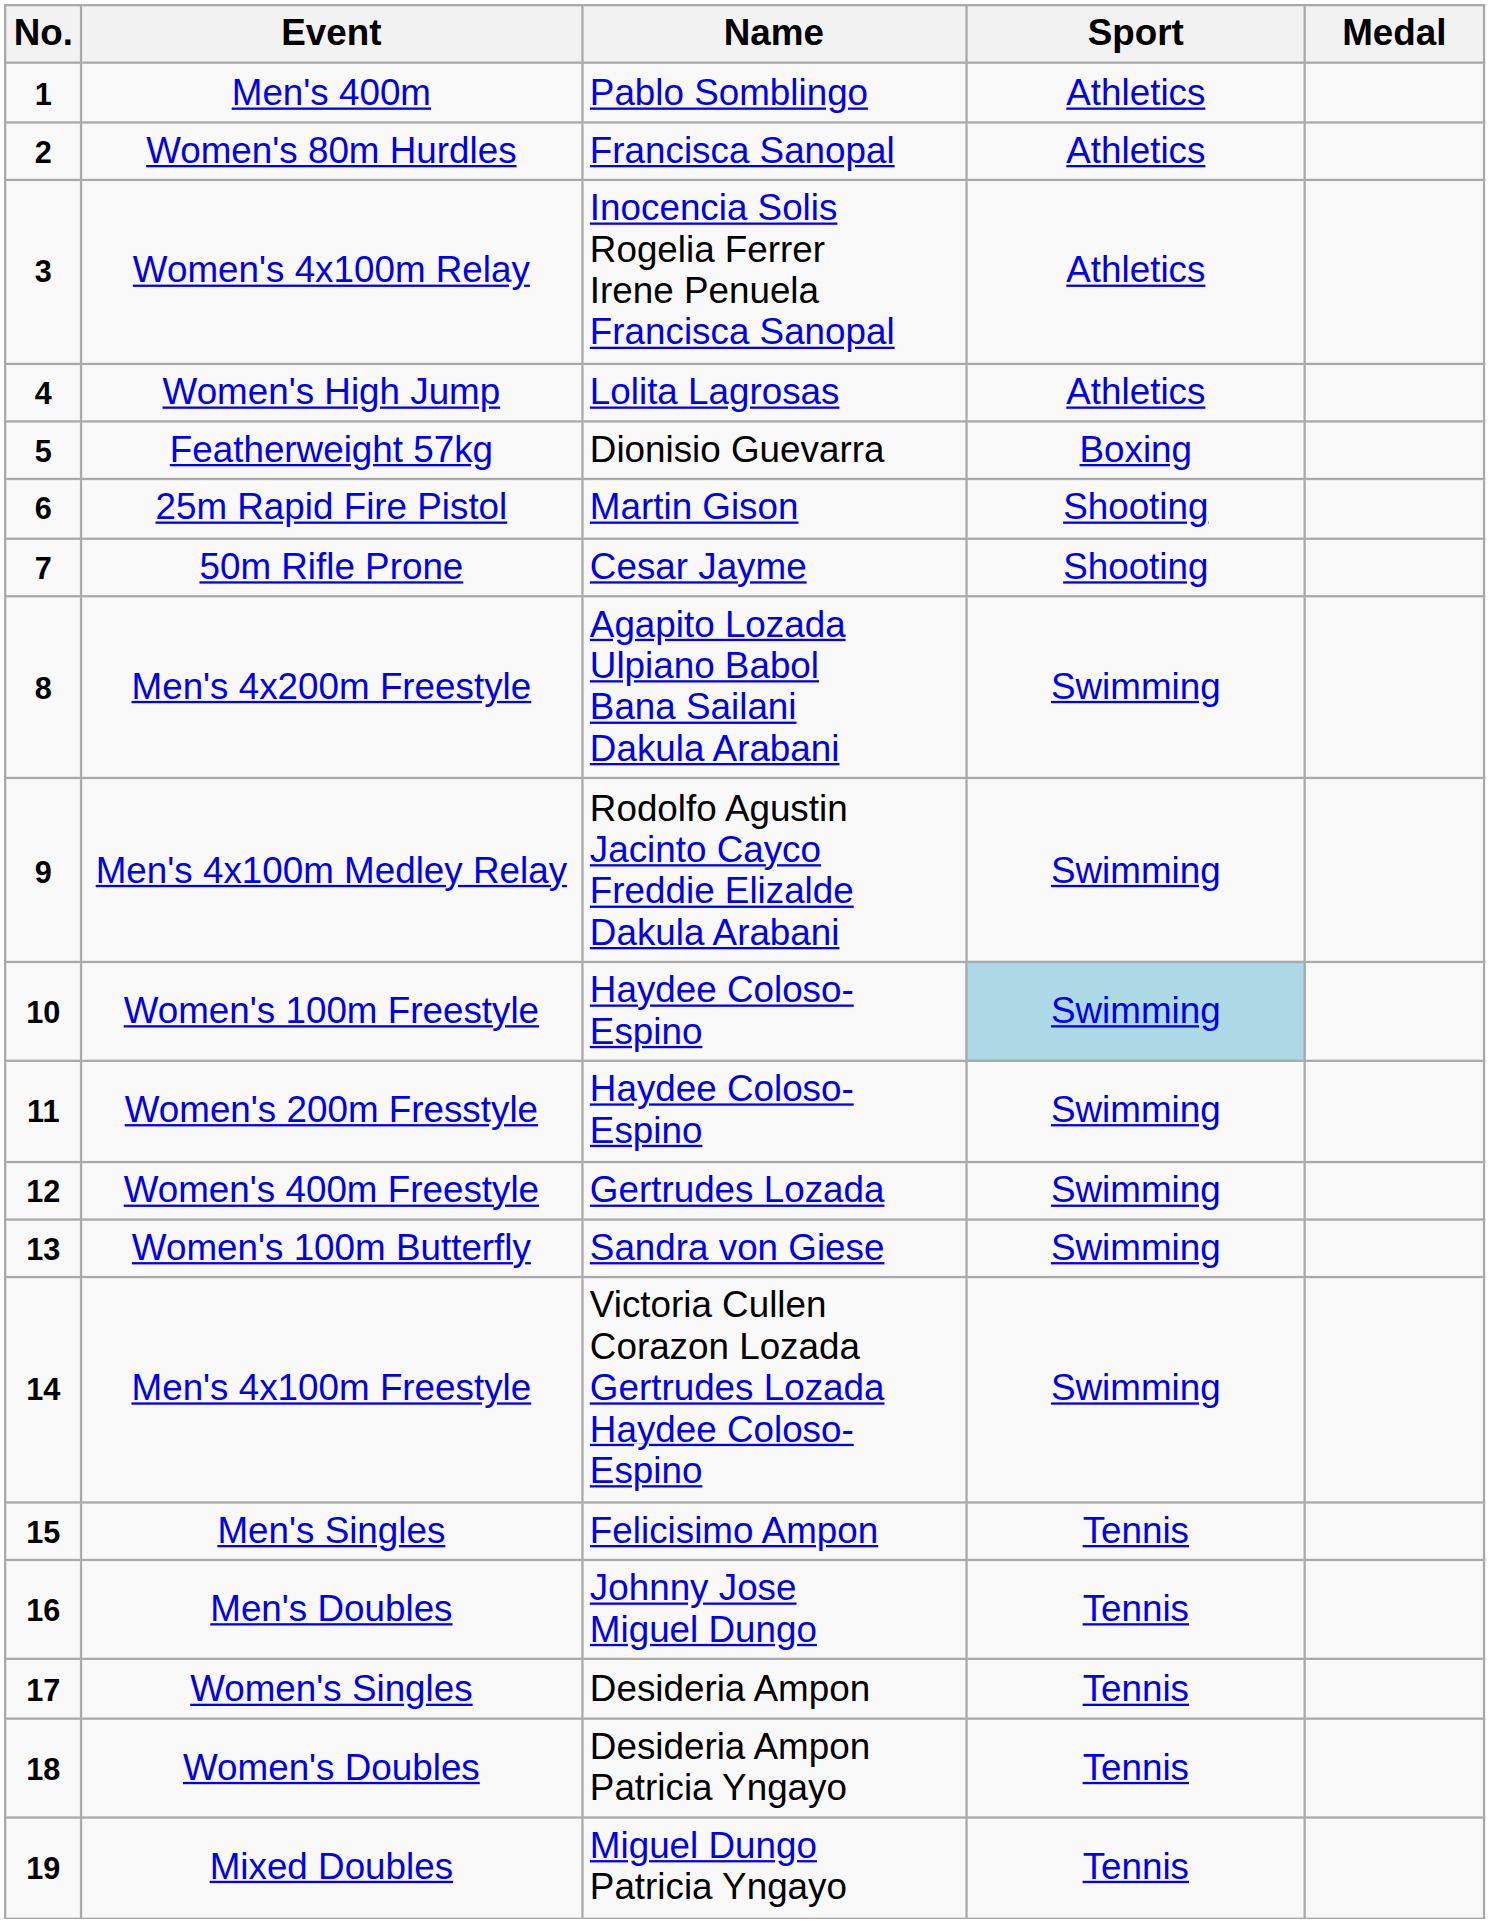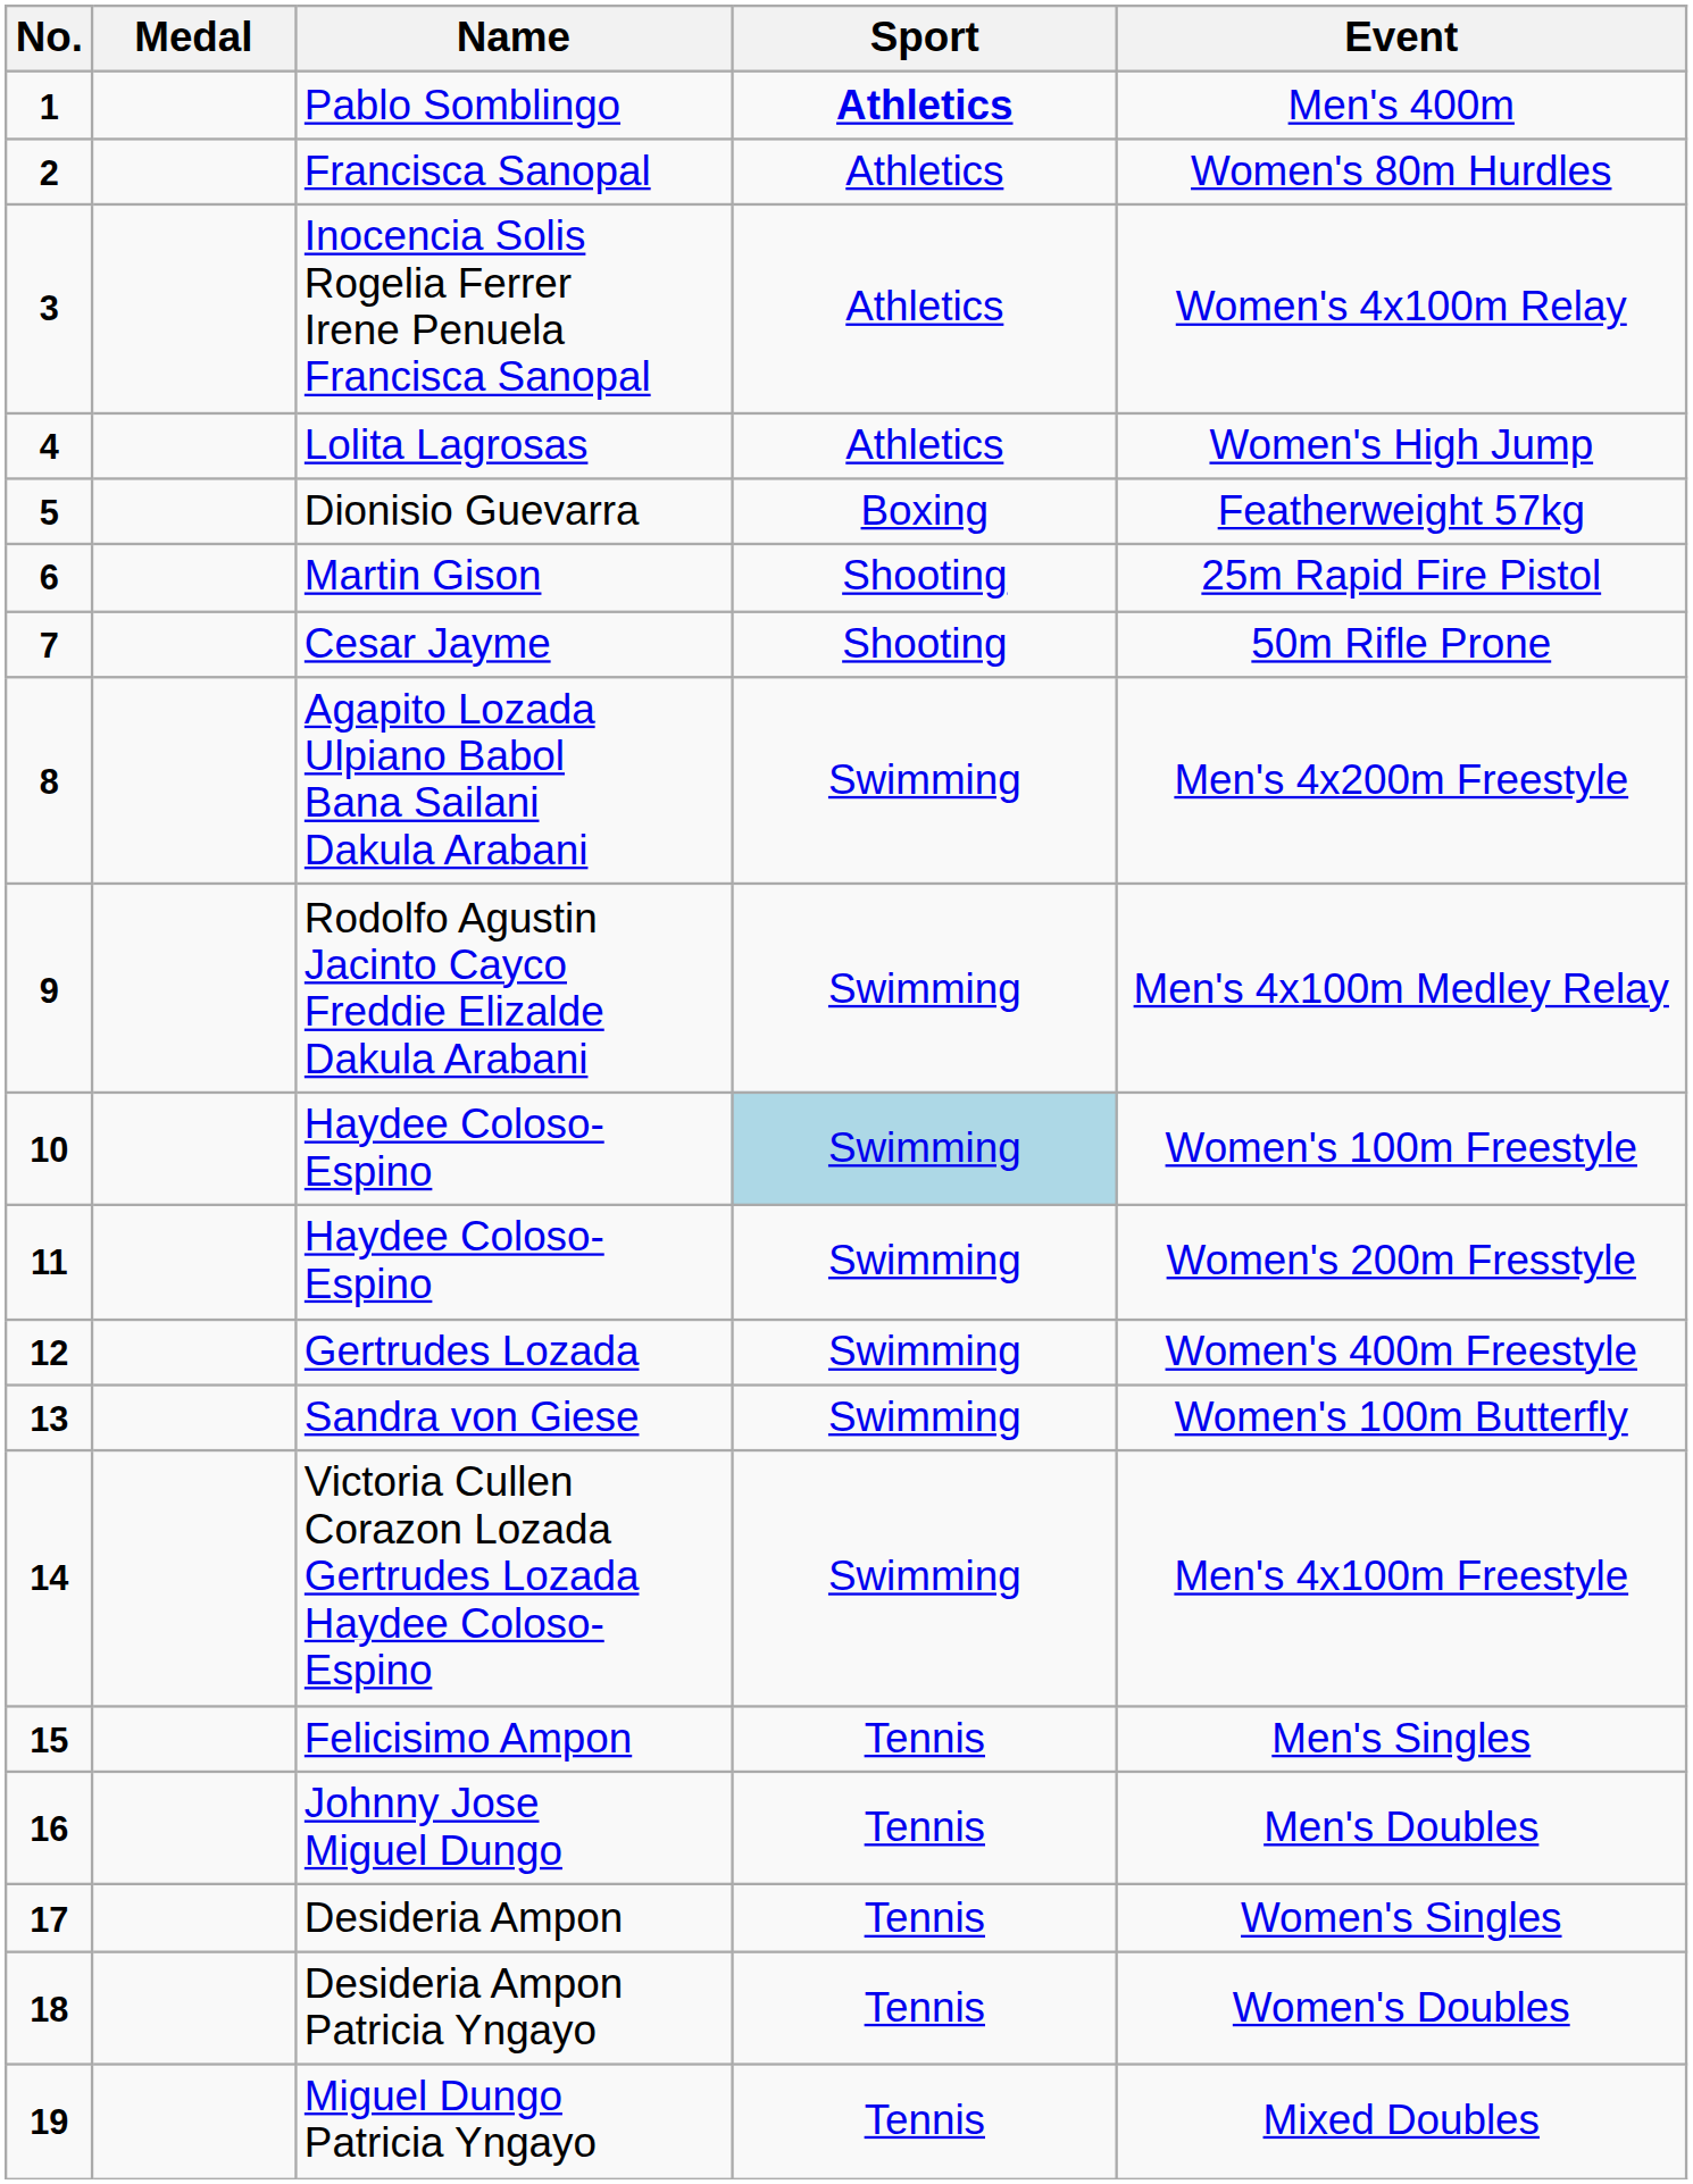 <table class="wikitable" style="font-size:100%; text-align:center;">
 <tr>
 <th width="10">No.</th>
-<th width="210">Event</th>
+<th width="70">Medal</th>
 <th width="160">Name</th>
 <th width="140">Sport</th>
-<th width="70">Medal</th>
+<th width="210">Event</th>
 </tr>
 <tr>
 <td><small><strong>1</strong></small></td>
+<td></td>
+<td align=left><a href='#'>Pablo Somblingo</a></td>
+<td><strong> <a href='#'>Athletics</a></strong></td>
 <td><a href='#'>Men's 400m</a></td>
-<td align=left><a href='#'>Pablo Somblingo</a></td>
-<td> <a href='#'>Athletics</a></td>
-<td></td>
 </tr>
 <tr>
 <td><small><strong>2</strong></small></td>
-<td><a href='#'>Women's 80m Hurdles</a></td>
+<td></td>
 <td align=left><a href='#'>Francisca Sanopal</a></td>
 <td> <a href='#'>Athletics</a></td>
-<td></td>
+<td><a href='#'>Women's 80m Hurdles</a></td>
 </tr>
 <tr>
 <td><small><strong>3</strong></small></td>
-<td><a href='#'>Women's 4x100m Relay</a></td>
+<td></td>
 <td align=left><a href='#'>Inocencia Solis</a><br>Rogelia Ferrer<br>Irene Penuela<br><a href='#'>Francisca Sanopal</a></td>
 <td> <a href='#'>Athletics</a></td>
-<td></td>
+<td><a href='#'>Women's 4x100m Relay</a></td>
 </tr>
 <tr>
 <td><small><strong>4</strong></small></td>
-<td><a href='#'>Women's High Jump</a></td>
+<td></td>
 <td align=left><a href='#'>Lolita Lagrosas</a></td>
 <td> <a href='#'>Athletics</a></td>
-<td></td>
+<td><a href='#'>Women's High Jump</a></td>
 </tr>
 <tr>
 <td><small><strong>5</strong></small></td>
-<td><a href='#'>Featherweight 57kg</a></td>
+<td></td>
 <td align=left>Dionisio Guevarra</td>
 <td> <a href='#'>Boxing</a></td>
-<td></td>
+<td><a href='#'>Featherweight 57kg</a></td>
 </tr>
 <tr>
 <td><small><strong>6</strong></small></td>
-<td><a href='#'>25m Rapid Fire Pistol</a></td>
+<td></td>
 <td align=left><a href='#'>Martin Gison</a></td>
 <td> <a href='#'>Shooting</a></td>
-<td></td>
+<td><a href='#'>25m Rapid Fire Pistol</a></td>
 </tr>
 <tr>
 <td><small><strong>7</strong></small></td>
-<td><a href='#'>50m Rifle Prone</a></td>
+<td></td>
 <td align=left><a href='#'>Cesar Jayme</a></td>
 <td> <a href='#'>Shooting</a></td>
-<td></td>
+<td><a href='#'>50m Rifle Prone</a></td>
 </tr>
 <tr>
 <td><small><strong>8</strong></small></td>
-<td><a href='#'>Men's 4x200m Freestyle</a></td>
+<td></td>
 <td align=left><a href='#'>Agapito Lozada</a><br><a href='#'>Ulpiano Babol</a><br><a href='#'>Bana Sailani</a><br><a href='#'>Dakula Arabani</a></td>
 <td> <a href='#'>Swimming</a></td>
-<td></td>
+<td><a href='#'>Men's 4x200m Freestyle</a></td>
 </tr>
 <tr>
 <td><small><strong>9</strong></small></td>
-<td><a href='#'>Men's 4x100m Medley Relay</a></td>
+<td></td>
 <td align=left>Rodolfo Agustin<br><a href='#'>Jacinto Cayco</a><br><a href='#'>Freddie Elizalde</a><br><a href='#'>Dakula Arabani</a></td>
 <td> <a href='#'>Swimming</a></td>
-<td></td>
+<td><a href='#'>Men's 4x100m Medley Relay</a></td>
 </tr>
 <tr>
 <td><small><strong>10</strong></small></td>
-<td><a href='#'>Women's 100m Freestyle</a></td>
+<td></td>
 <td align=left><a href='#'>Haydee Coloso-Espino</a></td>
 <td style="background: lightblue;"> <a href='#'>Swimming</a></td>
-<td></td>
+<td><a href='#'>Women's 100m Freestyle</a></td>
 </tr>
 <tr>
 <td><small><strong>11</strong></small></td>
-<td><a href='#'>Women's 200m Fresstyle</a></td>
+<td></td>
 <td align=left><a href='#'>Haydee Coloso-Espino</a></td>
 <td> <a href='#'>Swimming</a></td>
-<td></td>
+<td><a href='#'>Women's 200m Fresstyle</a></td>
 </tr>
 <tr>
 <td><small><strong>12</strong></small></td>
-<td><a href='#'>Women's 400m Freestyle</a></td>
+<td></td>
 <td align=left><a href='#'>Gertrudes Lozada</a></td>
 <td> <a href='#'>Swimming</a></td>
-<td></td>
+<td><a href='#'>Women's 400m Freestyle</a></td>
 </tr>
 <tr>
 <td><small><strong>13</strong></small></td>
-<td><a href='#'>Women's 100m Butterfly</a></td>
+<td></td>
 <td align=left><a href='#'>Sandra von Giese</a></td>
 <td> <a href='#'>Swimming</a></td>
-<td></td>
+<td><a href='#'>Women's 100m Butterfly</a></td>
 </tr>
 <tr>
 <td><small><strong>14</strong></small></td>
-<td><a href='#'>Men's 4x100m Freestyle</a></td>
+<td></td>
 <td align=left>Victoria Cullen<br>Corazon Lozada<br><a href='#'>Gertrudes Lozada</a><br><a href='#'>Haydee Coloso-Espino</a></td>
 <td> <a href='#'>Swimming</a></td>
-<td></td>
+<td><a href='#'>Men's 4x100m Freestyle</a></td>
 </tr>
 <tr>
 <td><small><strong>15</strong></small></td>
-<td><a href='#'>Men's Singles</a></td>
+<td></td>
 <td align=left><a href='#'>Felicisimo Ampon</a></td>
 <td> <a href='#'>Tennis</a></td>
-<td></td>
+<td><a href='#'>Men's Singles</a></td>
 </tr>
 <tr>
 <td><small><strong>16</strong></small></td>
-<td><a href='#'>Men's Doubles</a></td>
+<td></td>
 <td align=left><a href='#'>Johnny Jose</a><br><a href='#'>Miguel Dungo</a></td>
 <td> <a href='#'>Tennis</a></td>
-<td></td>
+<td><a href='#'>Men's Doubles</a></td>
 </tr>
 <tr>
 <td><small><strong>17</strong></small></td>
-<td><a href='#'>Women's Singles</a></td>
+<td></td>
 <td align=left>Desideria Ampon</td>
 <td> <a href='#'>Tennis</a></td>
-<td></td>
+<td><a href='#'>Women's Singles</a></td>
 </tr>
 <tr>
 <td><small><strong>18</strong></small></td>
-<td><a href='#'>Women's Doubles</a></td>
+<td></td>
 <td align=left>Desideria Ampon<br>Patricia Yngayo</td>
 <td> <a href='#'>Tennis</a></td>
-<td></td>
+<td><a href='#'>Women's Doubles</a></td>
 </tr>
 <tr>
 <td><small><strong>19</strong></small></td>
-<td><a href='#'>Mixed Doubles</a></td>
+<td></td>
 <td align=left><a href='#'>Miguel Dungo</a><br>Patricia Yngayo</td>
 <td> <a href='#'>Tennis</a></td>
-<td></td>
+<td><a href='#'>Mixed Doubles</a></td>
 </tr>
 </table>
